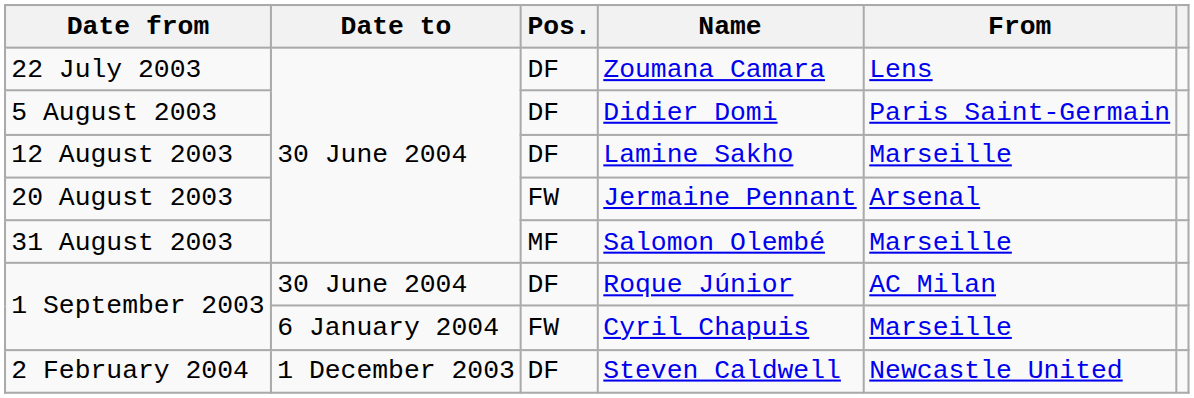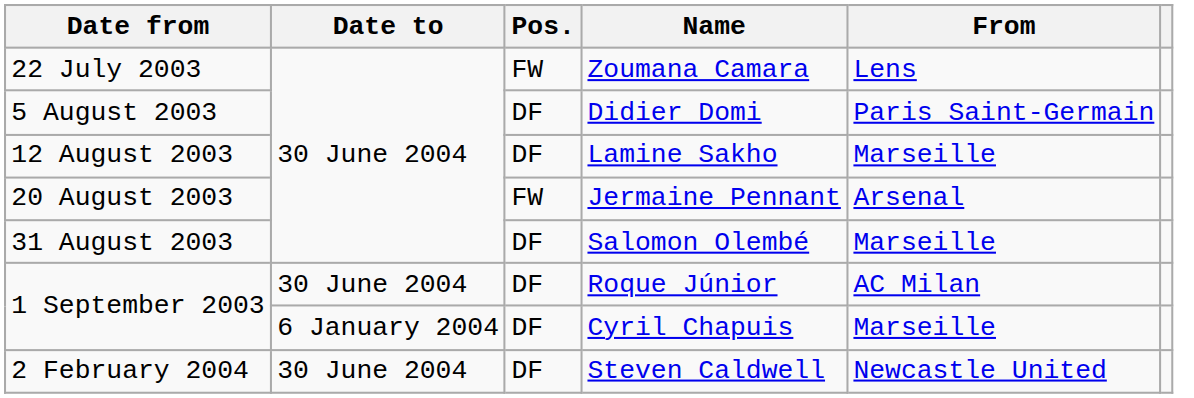 <table class="wikitable">
 <tr>
 <th>Date from</th>
 <th>Date to</th>
 <th>Pos.</th>
 <th>Name</th>
 <th>From</th>
 <th></th>
 </tr>
 <tr>
 <td>22 July 2003</td>
 <td rowspan="5">30 June 2004</td>
-<td>DF</td>
+<td>FW</td>
 <td> <a href='#'>Zoumana Camara</a></td>
 <td> <a href='#'>Lens</a></td>
 <td></td>
 </tr>
 <tr>
 <td>5 August 2003</td>
 <td>DF</td>
 <td> <a href='#'>Didier Domi</a></td>
 <td> <a href='#'>Paris Saint-Germain</a></td>
 <td></td>
 </tr>
 <tr>
 <td>12 August 2003</td>
 <td>DF</td>
 <td> <a href='#'>Lamine Sakho</a></td>
 <td> <a href='#'>Marseille</a></td>
 <td></td>
 </tr>
 <tr>
 <td>20 August 2003</td>
 <td>FW</td>
 <td> <a href='#'>Jermaine Pennant</a></td>
 <td> <a href='#'>Arsenal</a></td>
 <td></td>
 </tr>
 <tr>
 <td>31 August 2003</td>
-<td>MF</td>
+<td>DF</td>
 <td> <a href='#'>Salomon Olembé</a></td>
 <td> <a href='#'>Marseille</a></td>
 <td></td>
 </tr>
 <tr>
 <td rowspan="2">1 September 2003</td>
 <td>30 June 2004</td>
 <td>DF</td>
 <td> <a href='#'>Roque Júnior</a></td>
 <td> <a href='#'>AC Milan</a></td>
 <td></td>
 </tr>
 <tr>
 <td>6 January 2004</td>
-<td>FW</td>
+<td>DF</td>
 <td> <a href='#'>Cyril Chapuis</a></td>
 <td> <a href='#'>Marseille</a></td>
 <td></td>
 </tr>
 <tr>
 <td>2 February 2004</td>
-<td>1 December 2003</td>
+<td>30 June 2004</td>
 <td>DF</td>
 <td> <a href='#'>Steven Caldwell</a></td>
 <td> <a href='#'>Newcastle United</a></td>
 <td></td>
 </tr>
 </table>
